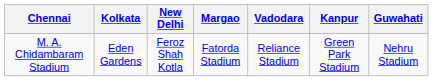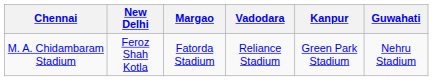 <table class="wikitable" style="margin:1em auto; text-align:center;">
 <tr>
 <th><a href='#'>Chennai</a></th>
-<th><a href='#'>Kolkata</a></th>
 <th><a href='#'>New Delhi</a></th>
 <th><a href='#'>Margao</a></th>
 <th><a href='#'>Vadodara</a></th>
 <th><a href='#'>Kanpur</a></th>
 <th><a href='#'>Guwahati</a></th>
 </tr>
 <tr>
 <td><a href='#'>M. A. Chidambaram Stadium</a></td>
-<td><a href='#'>Eden Gardens</a></td>
 <td><a href='#'>Feroz Shah Kotla</a></td>
 <td><a href='#'>Fatorda Stadium</a></td>
 <td><a href='#'>Reliance Stadium</a></td>
 <td><a href='#'>Green Park Stadium</a></td>
 <td><a href='#'>Nehru Stadium</a></td>
 </tr>
 </table>
